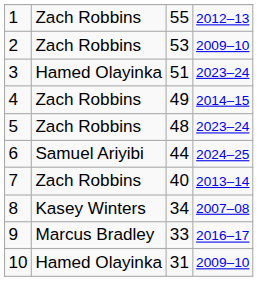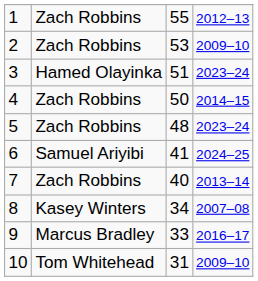 <table class="wikitable">
 <tr>
 </tr>
 <tr>
 <td>1</td>
 <td>Zach Robbins</td>
 <td>55</td>
 <td style="font-size:80%;"><a href='#'>2012–13</a></td>
 </tr>
 <tr>
 <td>2</td>
 <td>Zach Robbins</td>
 <td>53</td>
 <td style="font-size:80%;"><a href='#'>2009–10</a></td>
 </tr>
 <tr>
 <td>3</td>
 <td>Hamed Olayinka</td>
 <td>51</td>
 <td style="font-size:80%;"><a href='#'>2023–24</a></td>
 </tr>
 <tr>
 <td>4</td>
 <td>Zach Robbins</td>
-<td>49</td>
+<td>50</td>
 <td style="font-size:80%;"><a href='#'>2014–15</a></td>
 </tr>
 <tr>
 <td>5</td>
 <td>Zach Robbins</td>
 <td>48</td>
 <td style="font-size:80%;"><a href='#'>2023–24</a></td>
 </tr>
 <tr>
 <td>6</td>
 <td>Samuel Ariyibi</td>
-<td>44</td>
+<td>41</td>
 <td style="font-size:80%;"><a href='#'>2024–25</a></td>
 </tr>
 <tr>
 <td>7</td>
 <td>Zach Robbins</td>
 <td>40</td>
 <td style="font-size:80%;"><a href='#'>2013–14</a></td>
 </tr>
 <tr>
 <td>8</td>
 <td>Kasey Winters</td>
 <td>34</td>
 <td style="font-size:80%;"><a href='#'>2007–08</a></td>
 </tr>
 <tr>
 <td>9</td>
 <td>Marcus Bradley</td>
 <td>33</td>
 <td style="font-size:80%;"><a href='#'>2016–17</a></td>
 </tr>
 <tr>
 <td>10</td>
-<td>Hamed Olayinka</td>
+<td>Tom Whitehead</td>
 <td>31</td>
 <td style="font-size:80%;"><a href='#'>2009–10</a></td>
 </tr>
 </table>
